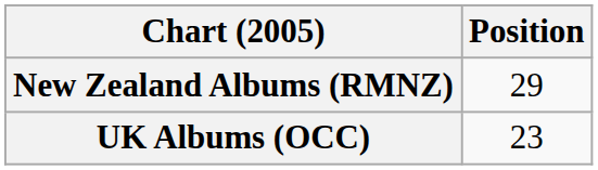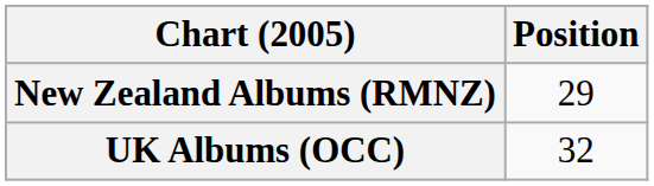 <table class="wikitable sortable plainrowheaders" style="text-align:center">
 <tr>
 <th scope="col">Chart (2005)</th>
 <th scope="col">Position</th>
 </tr>
 <tr>
 <th scope="row">New Zealand Albums (RMNZ)</th>
 <td>29</td>
 </tr>
 <tr>
 <th scope="row">UK Albums (OCC)</th>
-<td>23</td>
+<td>32</td>
 </tr>
 </table>
